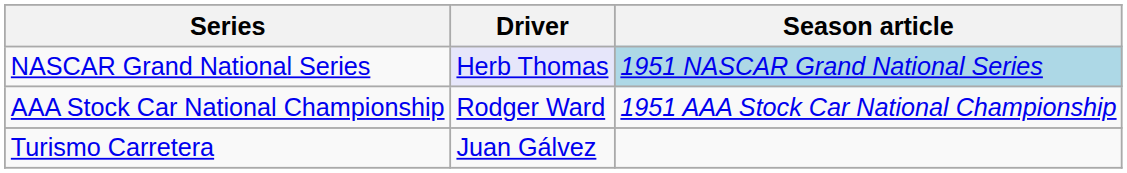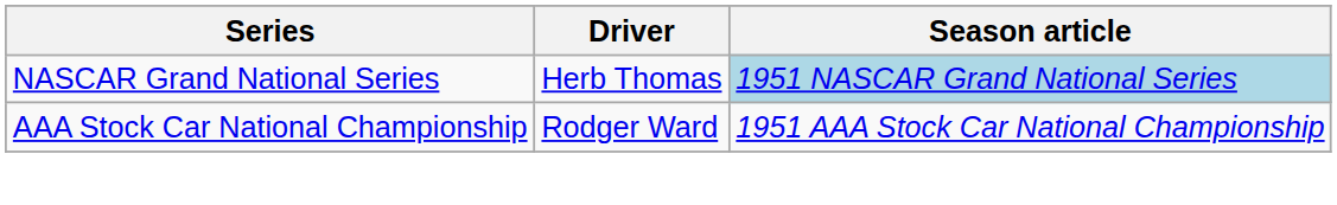 <table class="wikitable" style="font-size: 87%;">
 <tr>
 <th>Series</th>
 <th>Driver</th>
 <th>Season article</th>
 </tr>
 <tr>
 <td><a href='#'>NASCAR Grand National Series</a></td>
-<td style="background: lavender;"> <a href='#'>Herb Thomas</a></td>
+<td> <a href='#'>Herb Thomas</a></td>
 <td style="background: lightblue;"><em><a href='#'>1951 NASCAR Grand National Series</a></em></td>
 </tr>
 <tr>
 <td><a href='#'>AAA Stock Car National Championship</a></td>
 <td> <a href='#'>Rodger Ward</a></td>
 <td><em><a href='#'>1951 AAA Stock Car National Championship</a></em></td>
 </tr>
-<tr>
-<td><a href='#'>Turismo Carretera</a></td>
-<td> <a href='#'>Juan Gálvez</a></td>
-<td></td>
-</tr>
 </table>
